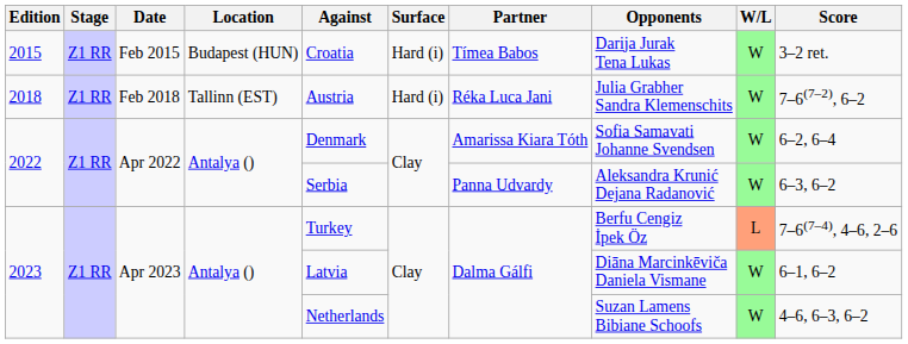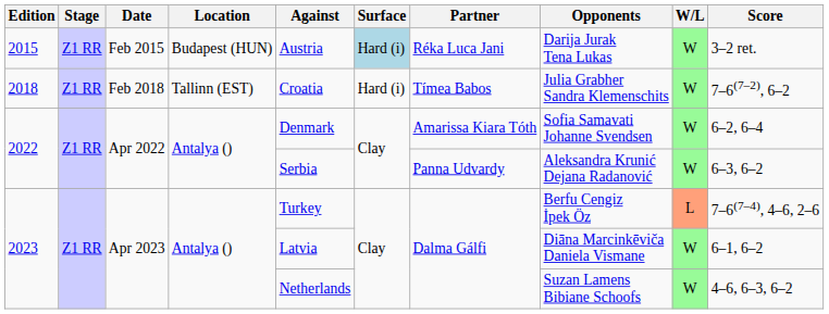 <table class=wikitable>
 <tr>
 <th>Edition</th>
 <th>Stage</th>
 <th>Date</th>
 <th>Location</th>
 <th>Against</th>
 <th>Surface</th>
 <th>Partner</th>
 <th>Opponents</th>
 <th>W/L</th>
 <th>Score</th>
 </tr>
 <tr>
 <td><a href='#'>2015</a></td>
 <td style="background:#CCCCFF;"><a href='#'>Z1 RR</a></td>
 <td>Feb 2015</td>
 <td>Budapest (HUN)</td>
-<td> <a href='#'>Croatia</a></td>
-<td>Hard (i)</td>
-<td><a href='#'>Tímea Babos</a></td>
+<td> <a href='#'>Austria</a></td>
+<td style="background: lightblue;">Hard (i)</td>
+<td><a href='#'>Réka Luca Jani</a></td>
 <td><a href='#'>Darija Jurak</a> <br> <a href='#'>Tena Lukas</a></td>
 <td style="text-align:center; background:#98fb98;">W</td>
 <td>3–2 ret.</td>
 </tr>
 <tr>
 <td><a href='#'>2018</a></td>
 <td style="background:#CCCCFF;"><a href='#'>Z1 RR</a></td>
 <td>Feb 2018</td>
 <td>Tallinn (EST)</td>
-<td> <a href='#'>Austria</a></td>
+<td> <a href='#'>Croatia</a></td>
 <td>Hard (i)</td>
-<td><a href='#'>Réka Luca Jani</a></td>
+<td><a href='#'>Tímea Babos</a></td>
 <td><a href='#'>Julia Grabher</a> <br> <a href='#'>Sandra Klemenschits</a></td>
 <td style="text-align:center; background:#98fb98;">W</td>
 <td>7–6<sup>(7–2)</sup>, 6–2</td>
 </tr>
 <tr>
 <td rowspan=2><a href='#'>2022</a></td>
 <td style="background:#CCCCFF;" rowspan=2><a href='#'>Z1 RR</a></td>
 <td rowspan=2>Apr 2022</td>
 <td rowspan=2><a href='#'>Antalya</a> ()</td>
 <td> <a href='#'>Denmark</a></td>
 <td rowspan=2>Clay</td>
 <td><a href='#'>Amarissa Kiara Tóth</a></td>
 <td><a href='#'>Sofia Samavati</a> <br> <a href='#'>Johanne Svendsen</a></td>
 <td style="text-align:center; background:#98fb98;">W</td>
 <td>6–2, 6–4</td>
 </tr>
 <tr>
 <td> <a href='#'>Serbia</a></td>
 <td><a href='#'>Panna Udvardy</a></td>
 <td><a href='#'>Aleksandra Krunić</a> <br> <a href='#'>Dejana Radanović</a></td>
 <td style="text-align:center; background:#98fb98;">W</td>
 <td>6–3, 6–2</td>
 </tr>
 <tr>
 <td rowspan=3><a href='#'>2023</a></td>
 <td rowspan=3 style="background:#CCCCFF;"><a href='#'>Z1 RR</a></td>
 <td rowspan=3>Apr 2023</td>
 <td rowspan=3><a href='#'>Antalya</a> ()</td>
 <td> <a href='#'>Turkey</a></td>
 <td rowspan=3>Clay</td>
 <td rowspan=3><a href='#'>Dalma Gálfi</a></td>
 <td><a href='#'>Berfu Cengiz</a> <br> <a href='#'>İpek Öz</a></td>
 <td style="text-align:center; background:#ffa07a;">L</td>
 <td>7–6<sup>(7–4)</sup>, 4–6, 2–6</td>
 </tr>
 <tr>
 <td> <a href='#'>Latvia</a></td>
 <td><a href='#'>Diāna Marcinkēviča</a> <br> <a href='#'>Daniela Vismane</a></td>
 <td style="text-align:center; background:#98fb98;">W</td>
 <td>6–1, 6–2</td>
 </tr>
 <tr>
 <td> <a href='#'>Netherlands</a></td>
 <td><a href='#'>Suzan Lamens</a> <br> <a href='#'>Bibiane Schoofs</a></td>
 <td style="text-align:center; background:#98fb98;">W</td>
 <td>4–6, 6–3, 6–2</td>
 </tr>
 </table>
